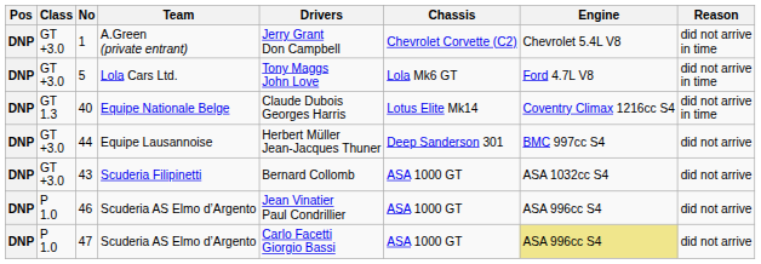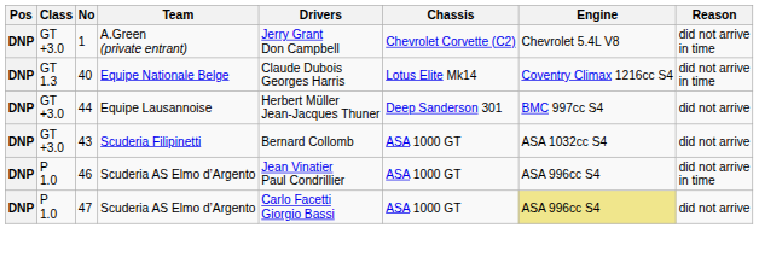 <table class="wikitable" style="font-size: 95%;">
 <tr>
 <th>Pos</th>
 <th>Class</th>
 <th>No</th>
 <th>Team</th>
 <th>Drivers</th>
 <th>Chassis</th>
 <th>Engine</th>
 <th>Reason</th>
 </tr>
 <tr>
 <th>DNP</th>
 <td>GT<br>+3.0</td>
 <td>1</td>
 <td> A.Green<br><em>(private entrant)</em></td>
 <td> <a href='#'>Jerry Grant</a><br> Don Campbell</td>
 <td><a href='#'>Chevrolet Corvette (C2)</a></td>
 <td>Chevrolet 5.4L V8</td>
-<td>did not arrive<br> in time</td>
-</tr>
-<tr>
-<th>DNP</th>
-<td>GT<br>+3.0</td>
-<td>5</td>
-<td> <a href='#'>Lola</a> Cars Ltd.</td>
-<td> <a href='#'>Tony Maggs</a><br> <a href='#'>John Love</a></td>
-<td><a href='#'>Lola</a> Mk6 GT</td>
-<td><a href='#'>Ford</a> 4.7L V8</td>
 <td>did not arrive<br> in time</td>
 </tr>
 <tr>
 <th>DNP</th>
 <td>GT<br>1.3</td>
 <td>40</td>
 <td> <a href='#'>Equipe Nationale Belge</a></td>
 <td> Claude Dubois<br> Georges Harris</td>
 <td><a href='#'>Lotus Elite</a> Mk14</td>
 <td><a href='#'>Coventry Climax</a> 1216cc S4</td>
 <td>did not arrive<br> in time</td>
 </tr>
 <tr>
 <th>DNP</th>
 <td>GT<br>+3.0</td>
 <td>44</td>
 <td> Equipe Lausannoise</td>
 <td> Herbert Müller<br> Jean-Jacques Thuner</td>
 <td><a href='#'>Deep Sanderson</a> 301</td>
 <td><a href='#'>BMC</a> 997cc S4</td>
 <td>did not arrive</td>
 </tr>
 <tr>
 <th>DNP</th>
 <td>GT<br>+3.0</td>
 <td>43</td>
 <td> <a href='#'>Scuderia Filipinetti</a></td>
 <td> Bernard Collomb</td>
 <td><a href='#'>ASA</a> 1000 GT</td>
 <td>ASA 1032cc S4</td>
 <td>did not arrive</td>
 </tr>
 <tr>
 <th>DNP</th>
 <td>P<br>1.0</td>
 <td>46</td>
 <td> Scuderia AS Elmo d’Argento</td>
 <td> <a href='#'>Jean Vinatier</a><br> Paul Condrillier</td>
 <td><a href='#'>ASA</a> 1000 GT</td>
 <td>ASA 996cc S4</td>
-<td>did not arrive</td>
+<td>did not arrive<br> in time</td>
 </tr>
 <tr>
 <th>DNP</th>
 <td>P<br>1.0</td>
 <td>47</td>
 <td> Scuderia AS Elmo d’Argento</td>
 <td> <a href='#'>Carlo Facetti</a><br> <a href='#'>Giorgio Bassi</a></td>
 <td><a href='#'>ASA</a> 1000 GT</td>
 <td style="background: khaki;">ASA 996cc S4</td>
 <td>did not arrive</td>
 </tr>
 </table>
